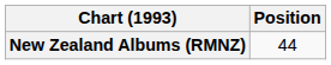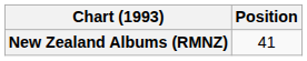 <table class="wikitable plainrowheaders" style="text-align:center">
 <tr>
 <th scope="col">Chart (1993)</th>
 <th scope="col">Position</th>
 </tr>
 <tr>
 <th scope="row">New Zealand Albums (RMNZ)</th>
-<td>44</td>
+<td>41</td>
 </tr>
 </table>
